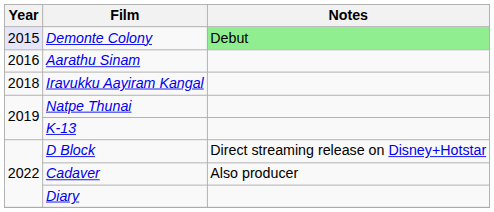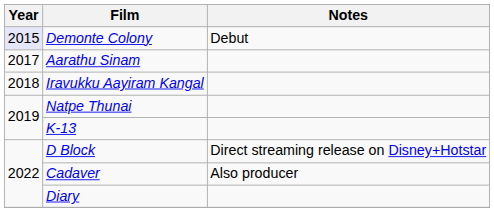 <table class="wikitable sortable">
 <tr>
 <th>Year</th>
 <th>Film</th>
 <th>Notes</th>
 </tr>
 <tr>
 <td style="background: lavender;">2015</td>
 <td><em><a href='#'>Demonte Colony</a></em></td>
-<td style="background: lightgreen;">Debut</td>
+<td>Debut</td>
 </tr>
 <tr>
-<td>2016</td>
+<td>2017</td>
 <td><em><a href='#'>Aarathu Sinam</a></em></td>
 <td></td>
 </tr>
 <tr>
 <td>2018</td>
 <td><em><a href='#'>Iravukku Aayiram Kangal</a></em></td>
 <td></td>
 </tr>
 <tr>
 <td rowspan="2">2019</td>
 <td><em><a href='#'>Natpe Thunai</a></em></td>
 <td></td>
 </tr>
 <tr>
 <td><em><a href='#'>K-13</a></em></td>
 <td></td>
 </tr>
 <tr>
 <td rowspan="3">2022</td>
 <td><em><a href='#'>D Block</a></em></td>
 <td>Direct streaming release on <a href='#'>Disney+Hotstar</a></td>
 </tr>
 <tr>
 <td><em><a href='#'>Cadaver</a></em></td>
 <td>Also producer</td>
 </tr>
 <tr>
 <td><em><a href='#'>Diary</a></em></td>
 <td></td>
 </tr>
 <tr>
 </tr>
 </table>
